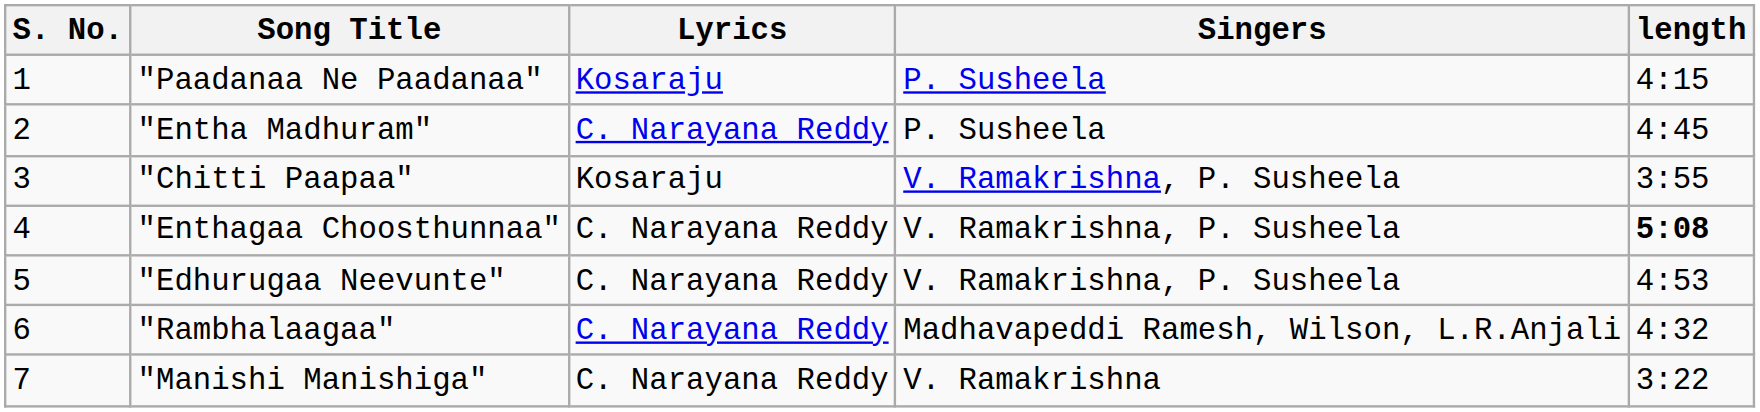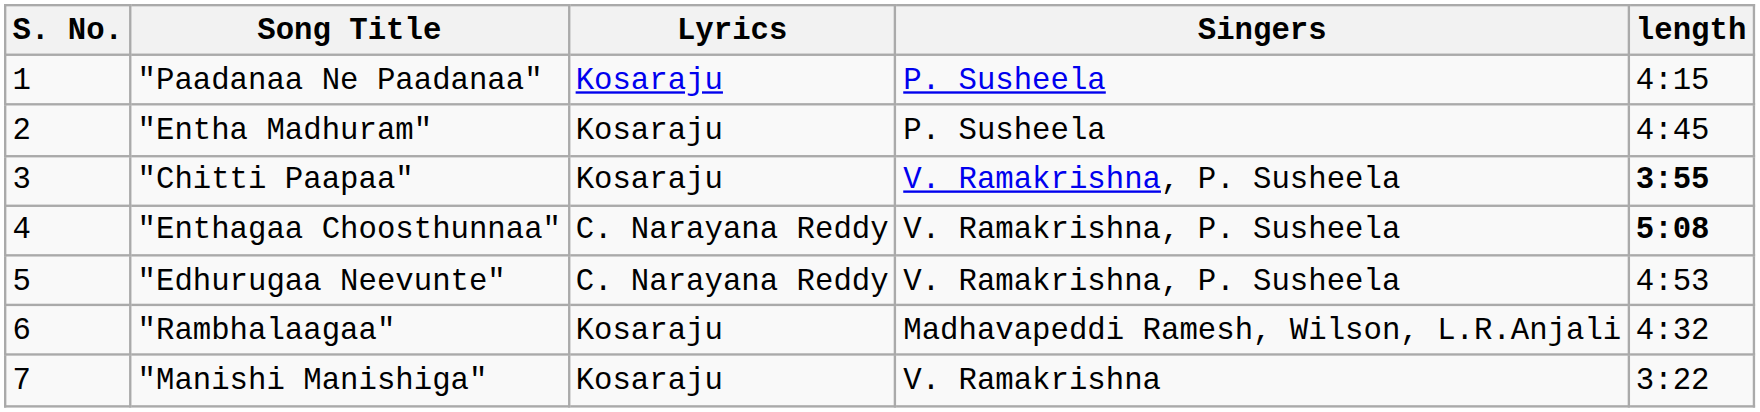 <table class="wikitable">
 <tr>
 <th>S. No.</th>
 <th>Song Title</th>
 <th>Lyrics</th>
 <th>Singers</th>
 <th>length</th>
 </tr>
 <tr>
 <td>1</td>
 <td>"Paadanaa Ne Paadanaa"</td>
 <td><a href='#'>Kosaraju</a></td>
 <td><a href='#'>P. Susheela</a></td>
 <td>4:15</td>
 </tr>
 <tr>
 <td>2</td>
 <td>"Entha Madhuram"</td>
-<td><a href='#'>C. Narayana Reddy</a></td>
+<td>Kosaraju</td>
 <td>P. Susheela</td>
 <td>4:45</td>
 </tr>
 <tr>
 <td>3</td>
 <td>"Chitti Paapaa"</td>
 <td>Kosaraju</td>
 <td><a href='#'>V. Ramakrishna</a>, P. Susheela</td>
-<td>3:55</td>
+<td><strong>3:55</strong></td>
 </tr>
 <tr>
 <td>4</td>
 <td>"Enthagaa Choosthunnaa"</td>
 <td>C. Narayana Reddy</td>
 <td>V. Ramakrishna, P. Susheela</td>
 <td><strong>5:08</strong></td>
 </tr>
 <tr>
 <td>5</td>
 <td>"Edhurugaa Neevunte"</td>
 <td>C. Narayana Reddy</td>
 <td>V. Ramakrishna, P. Susheela</td>
 <td>4:53</td>
 </tr>
 <tr>
 <td>6</td>
 <td>"Rambhalaagaa"</td>
-<td><a href='#'>C. Narayana Reddy</a></td>
+<td>Kosaraju</td>
 <td>Madhavapeddi Ramesh, Wilson, L.R.Anjali</td>
 <td>4:32</td>
 </tr>
 <tr>
 <td>7</td>
 <td>"Manishi Manishiga"</td>
-<td>C. Narayana Reddy</td>
+<td>Kosaraju</td>
 <td>V. Ramakrishna</td>
 <td>3:22</td>
 </tr>
 </table>
